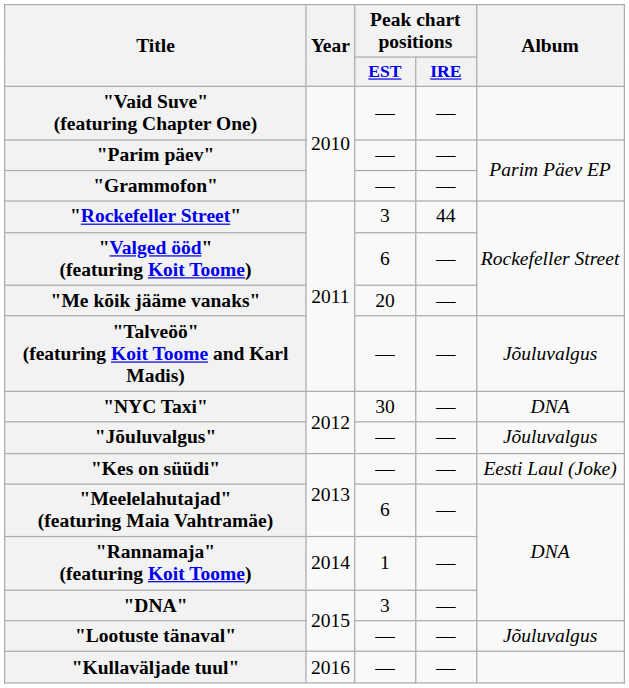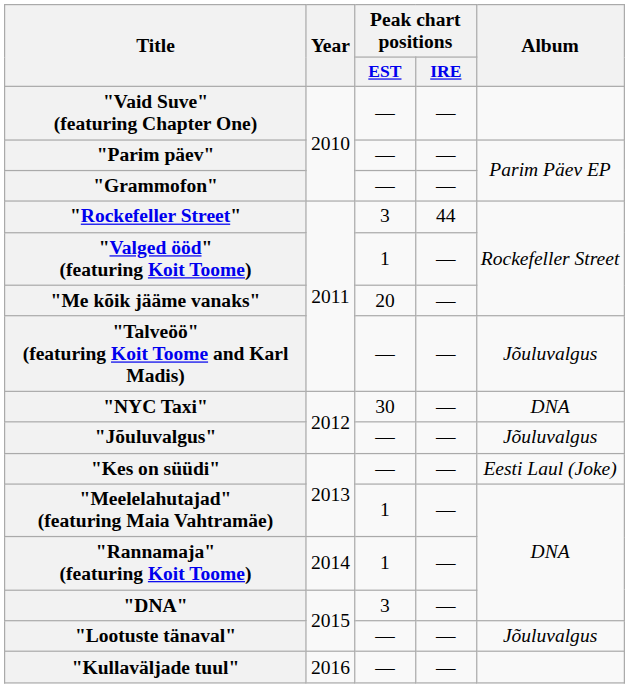 <table class="wikitable plainrowheaders" style="text-align:center;" border="1">
 <tr>
 <th rowspan="2" scope="col" style="width:15em;">Title</th>
 <th rowspan="2" scope="col" style="width:1em;">Year</th>
 <th colspan="2" scope="col">Peak chart positions</th>
 <th scope="col" rowspan="2">Album</th>
 </tr>
 <tr>
 <th scope="col" style="width:3em;font-size:90%;"><a href='#'>EST</a><br></th>
 <th scope="col" style="width:3em;font-size:90%;"><a href='#'>IRE</a><br></th>
 </tr>
 <tr>
 <th scope="row">"Vaid Suve"<br><span>(featuring Chapter One)</span></th>
 <td rowspan="3">2010</td>
 <td>—</td>
 <td>—</td>
 <td></td>
 </tr>
 <tr>
 <th scope="row">"Parim päev"</th>
 <td>—</td>
 <td>—</td>
 <td rowspan="2"><em>Parim Päev EP</em></td>
 </tr>
 <tr>
 <th scope="row">"Grammofon"</th>
 <td>—</td>
 <td>—</td>
 </tr>
 <tr>
 <th scope="row">"<a href='#'>Rockefeller Street</a>"</th>
 <td rowspan="4">2011</td>
 <td>3</td>
 <td>44</td>
 <td rowspan="3"><em>Rockefeller Street</em></td>
 </tr>
 <tr>
 <th scope="row">"<a href='#'>Valged ööd</a>"<br><span>(featuring <a href='#'>Koit Toome</a>)</span></th>
-<td>6</td>
+<td>1</td>
 <td>—</td>
 </tr>
 <tr>
 <th scope="row">"Me kõik jääme vanaks"</th>
 <td>20</td>
 <td>—</td>
 </tr>
 <tr>
 <th scope="row">"Talveöö"<br><span>(featuring <a href='#'>Koit Toome</a> and Karl Madis)</span></th>
 <td>—</td>
 <td>—</td>
 <td rowspan="1"><em>Jõuluvalgus</em></td>
 </tr>
 <tr>
 <th scope="row">"NYC Taxi"</th>
 <td rowspan="2">2012</td>
 <td>30</td>
 <td>—</td>
 <td><em>DNA</em></td>
 </tr>
 <tr>
 <th scope="row">"Jõuluvalgus"</th>
 <td>—</td>
 <td>—</td>
 <td rowspan="1"><em>Jõuluvalgus</em></td>
 </tr>
 <tr>
 <th scope="row">"Kes on süüdi"</th>
 <td rowspan="2">2013</td>
 <td>—</td>
 <td>—</td>
 <td rowspan="1"><em>Eesti Laul (Joke)</em></td>
 </tr>
 <tr>
 <th scope="row">"Meelelahutajad" <br><span>(featuring Maia Vahtramäe)</span></th>
-<td>6</td>
+<td>1</td>
 <td>—</td>
 <td rowspan="3"><em>DNA</em></td>
 </tr>
 <tr>
 <th scope="row">"Rannamaja" <br><span>(featuring <a href='#'>Koit Toome</a>)</span></th>
 <td>2014</td>
 <td>1</td>
 <td>—</td>
 </tr>
 <tr>
 <th scope="row">"DNA"</th>
 <td rowspan="2">2015</td>
 <td>3</td>
 <td>—</td>
 </tr>
 <tr>
 <th scope="row">"Lootuste tänaval"</th>
 <td>—</td>
 <td>—</td>
 <td rowspan="1"><em>Jõuluvalgus</em></td>
 </tr>
 <tr>
 <th scope="row">"Kullaväljade tuul"</th>
 <td>2016</td>
 <td>—</td>
 <td>—</td>
 <td></td>
 </tr>
 </table>
